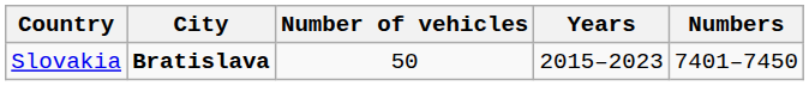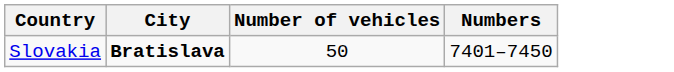 <table class="wikitable" style="text-align: center; margin-bottom: 10px;">
 <tr>
 <th>Country</th>
 <th>City</th>
 <th>Number of vehicles<br></th>
-<th>Years</th>
 <th>Numbers</th>
 </tr>
 <tr>
 <td><a href='#'>Slovakia</a></td>
 <td><strong>Bratislava</strong></td>
 <td>50</td>
-<td>2015–2023</td>
 <td>7401–7450</td>
 </tr>
 </table>
